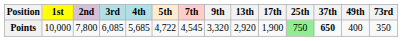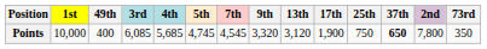 <table class="wikitable" style="font-size:85%; text-align:center">
 <tr>
 <th>Position</th>
 <th style="background:yellow;"> 1st </th>
-<th style="background:thistle;"> 2nd </th>
+<th> 49th </th>
 <th style="background:#b0e0e6;"> 3rd </th>
 <th style="background:#b0e0e6;"> 4th </th>
 <th style="background:#ffebcd;"> 5th </th>
 <th style="background:#fcc;"> 7th </th>
 <th> 9th </th>
 <th> 13th </th>
 <th> 17th </th>
 <th> 25th </th>
 <th> 37th </th>
-<th> 49th </th>
+<th style="background:thistle;"> 2nd </th>
 <th> 73rd </th>
 </tr>
 <tr>
 <th>Points</th>
 <td>10,000</td>
-<td>7,800</td>
+<td>400</td>
 <td>6,085</td>
 <td>5,685</td>
-<td>4,722</td>
+<td>4,745</td>
 <td>4,545</td>
 <td>3,320</td>
-<td>2,920</td>
+<td>3,120</td>
 <td>1,900</td>
-<td style="background: lightgreen;">750</td>
+<td>750</td>
 <td><strong>650</strong></td>
-<td>400</td>
+<td>7,800</td>
 <td>350</td>
 </tr>
 </table>
